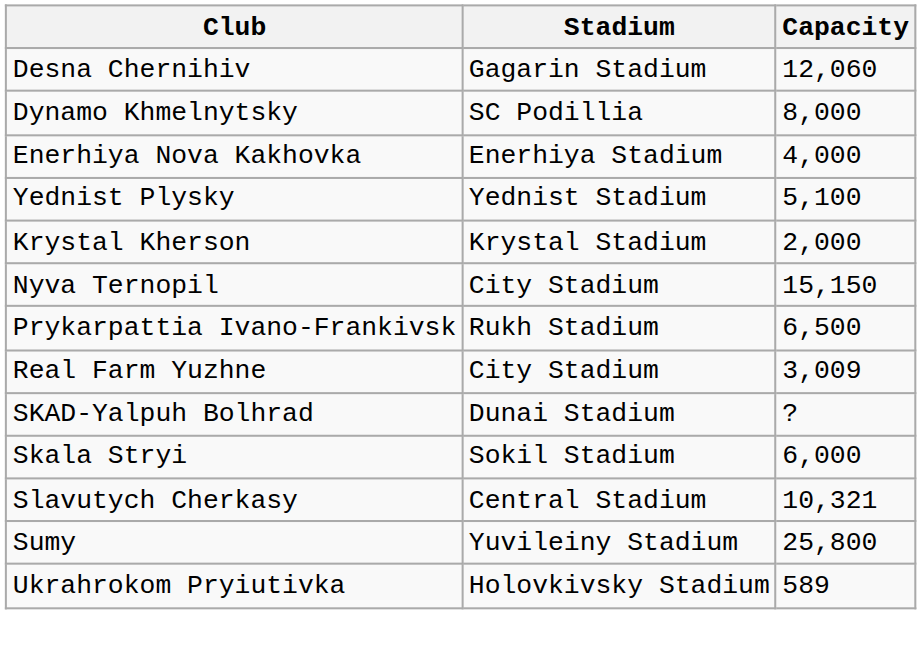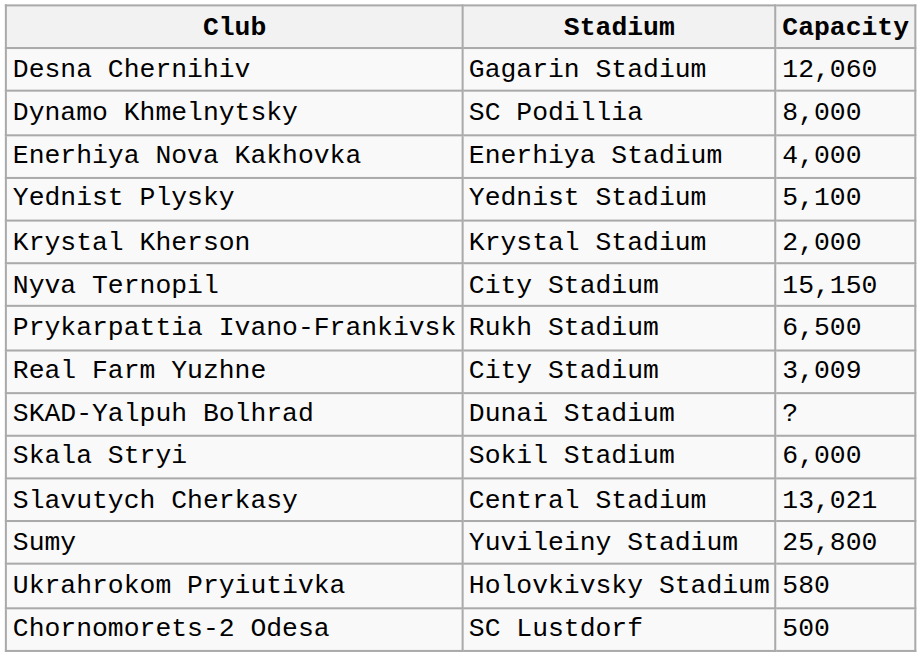 <table class="wikitable" style="float: right; margin-left:0.5em;">
 <tr>
 <th>Club</th>
 <th>Stadium</th>
 <th>Capacity</th>
 </tr>
 <tr>
 <td>Desna Chernihiv</td>
 <td>Gagarin Stadium</td>
 <td>12,060</td>
 </tr>
 <tr>
 <td>Dynamo Khmelnytsky</td>
 <td>SC Podillia</td>
 <td>8,000</td>
 </tr>
 <tr>
 <td>Enerhiya Nova Kakhovka</td>
 <td>Enerhiya Stadium</td>
 <td>4,000</td>
 </tr>
 <tr>
 <td>Yednist Plysky</td>
 <td>Yednist Stadium</td>
 <td>5,100</td>
 </tr>
 <tr>
 <td>Krystal Kherson</td>
 <td>Krystal Stadium</td>
 <td>2,000</td>
 </tr>
 <tr>
 <td>Nyva Ternopil</td>
 <td>City Stadium</td>
 <td>15,150</td>
 </tr>
 <tr>
 <td>Prykarpattia Ivano-Frankivsk</td>
 <td>Rukh Stadium</td>
 <td>6,500</td>
 </tr>
 <tr>
 <td>Real Farm Yuzhne</td>
 <td>City Stadium</td>
 <td>3,009</td>
 </tr>
 <tr>
 <td>SKAD-Yalpuh Bolhrad</td>
 <td>Dunai Stadium</td>
 <td>?</td>
 </tr>
 <tr>
 <td>Skala Stryi</td>
 <td>Sokil Stadium</td>
 <td>6,000</td>
 </tr>
 <tr>
 <td>Slavutych Cherkasy</td>
 <td>Central Stadium</td>
-<td>10,321</td>
+<td>13,021</td>
 </tr>
 <tr>
 <td>Sumy</td>
 <td>Yuvileiny Stadium</td>
 <td>25,800</td>
 </tr>
 <tr>
 <td>Ukrahrokom Pryiutivka</td>
 <td>Holovkivsky Stadium</td>
-<td>589</td>
+<td>580</td>
+</tr>
+<tr>
+<td>Chornomorets-2 Odesa</td>
+<td>SC Lustdorf</td>
+<td>500</td>
 </tr>
 </table>
